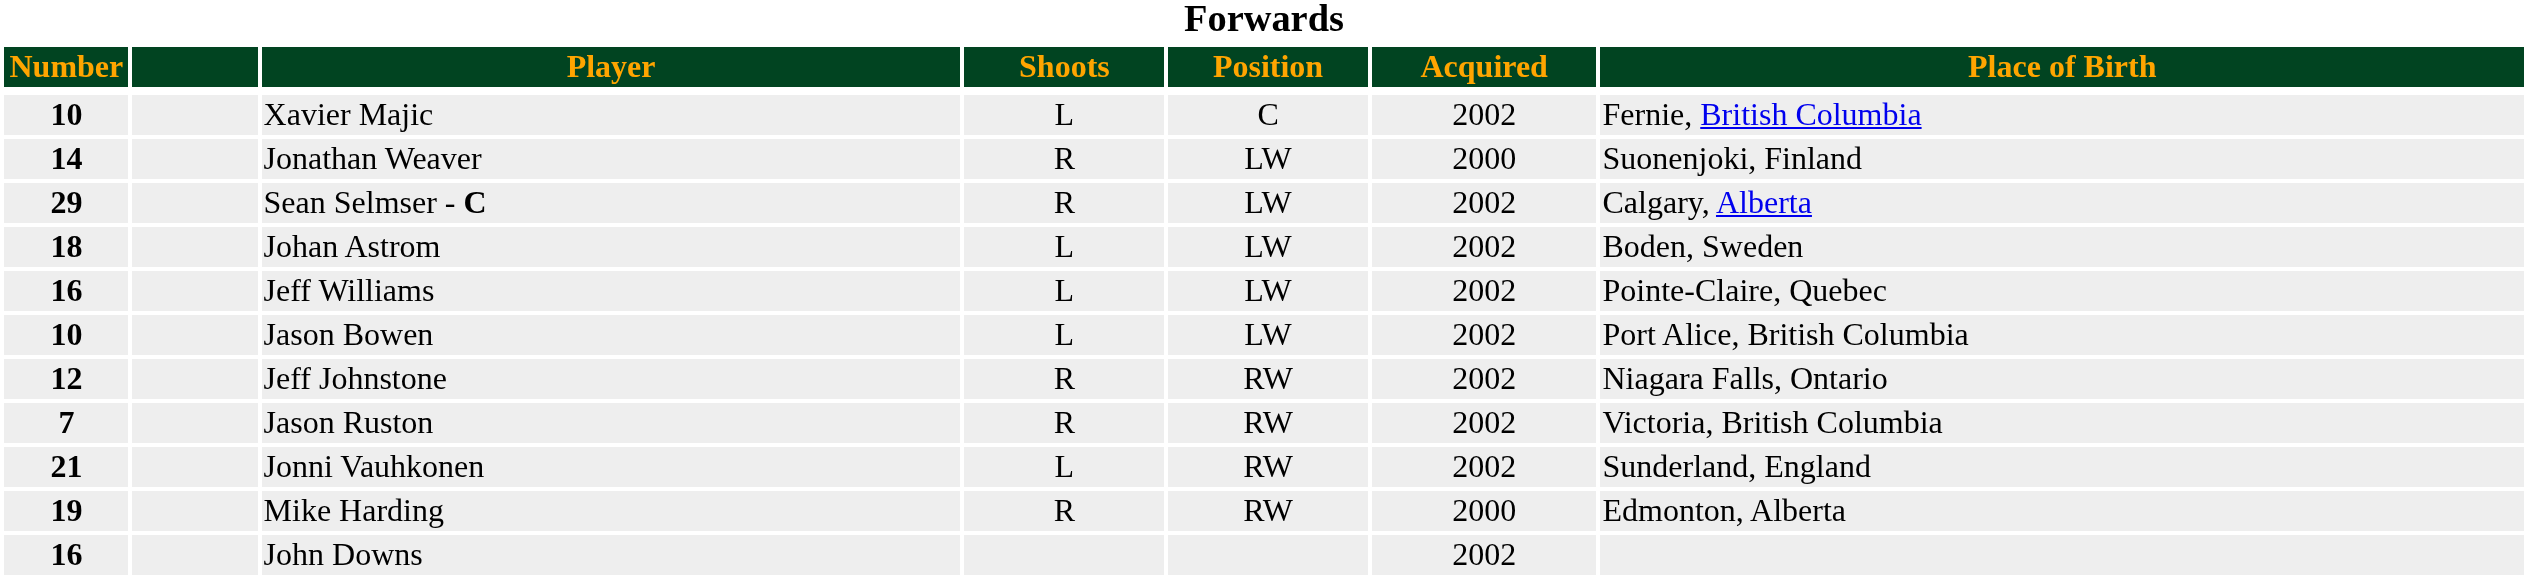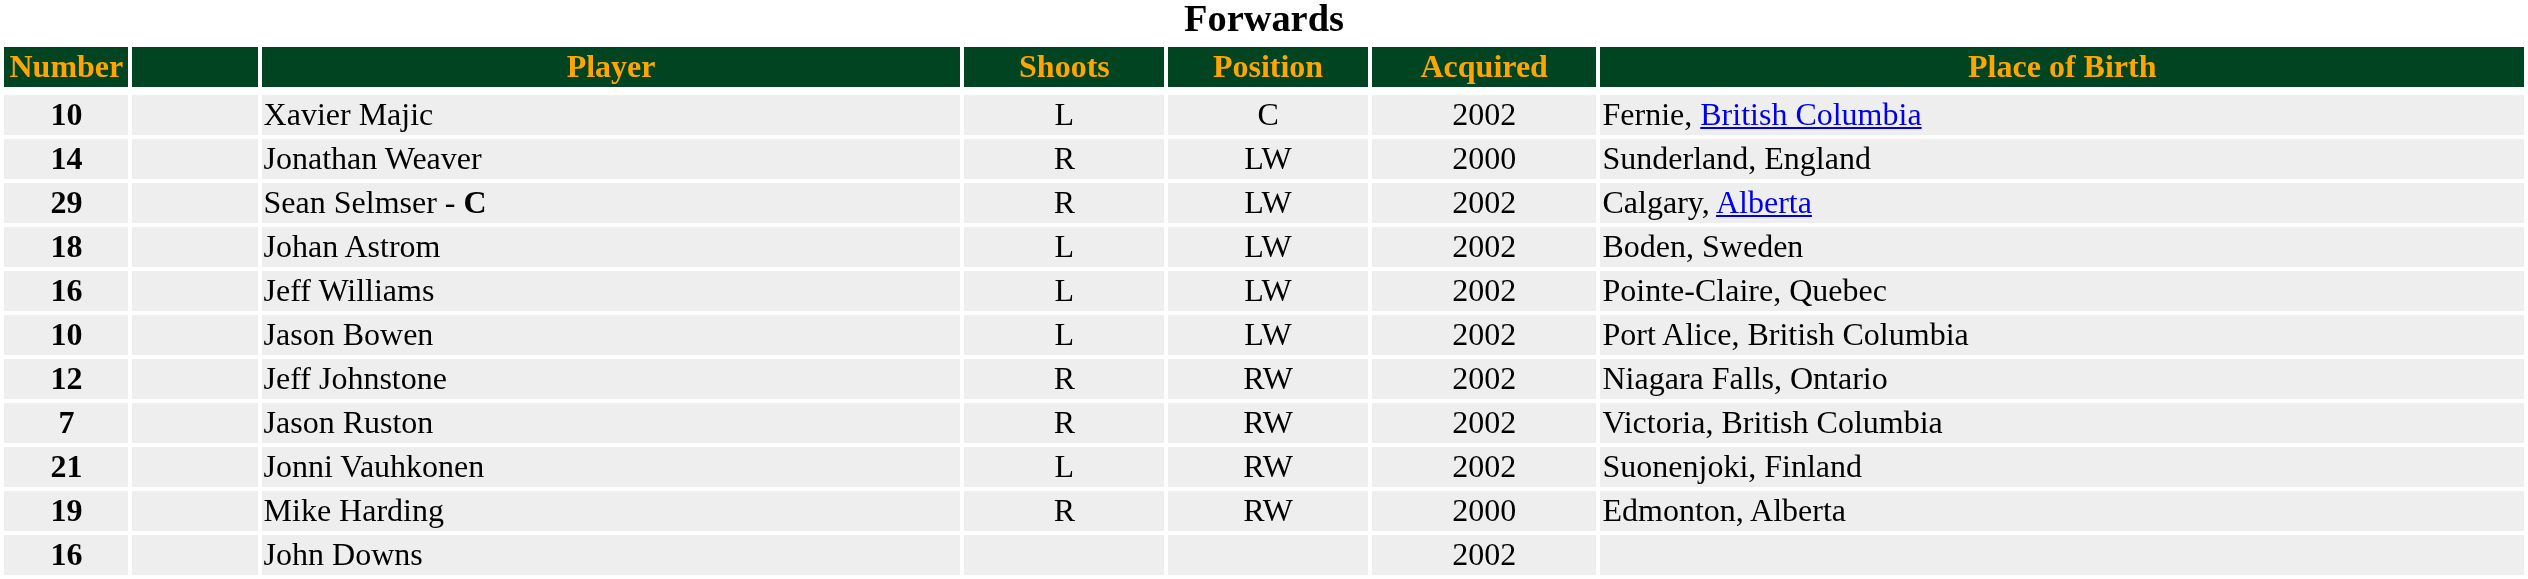 <table class="toccolours" style="width:100%">
 <tr>
 <th colspan=7><big>Forwards </big></th>
 </tr>
 <tr style="background:#014421; color:#FFA500">
 <th width=5%>Number</th>
 <th width=5%></th>
 <th !width=15%>Player</th>
 <th width=8%>Shoots</th>
 <th width=8%>Position</th>
 <th width=9%>Acquired</th>
 <th width=37%>Place of Birth</th>
 </tr>
 <tr>
 </tr>
 <tr style="background:#eee">
 <td align=center><strong>10</strong></td>
 <td align=center></td>
 <td>Xavier Majic</td>
 <td align=center>L</td>
 <td align=center>C</td>
 <td align=center>2002</td>
 <td>Fernie, <a href='#'>British Columbia</a></td>
 </tr>
 <tr style="background:#eee">
 <td align=center><strong>14</strong></td>
 <td align=center></td>
 <td>Jonathan Weaver</td>
 <td align=center>R</td>
 <td align=center>LW</td>
 <td align=center>2000</td>
-<td>Suonenjoki, Finland</td>
+<td>Sunderland, England</td>
 </tr>
 <tr style="background:#eee">
 <td align=center><strong>29</strong></td>
 <td align=center></td>
 <td>Sean Selmser - <strong>C</strong></td>
 <td align=center>R</td>
 <td align=center>LW</td>
 <td align=center>2002</td>
 <td>Calgary, <a href='#'>Alberta</a></td>
 </tr>
 <tr style="background:#eee">
 <td align=center><strong>18</strong></td>
 <td align=center></td>
 <td>Johan Astrom</td>
 <td align=center>L</td>
 <td align=center>LW</td>
 <td align=center>2002</td>
 <td>Boden, Sweden</td>
 </tr>
 <tr style="background:#eee">
 <td align=center><strong>16</strong></td>
 <td align=center></td>
 <td>Jeff Williams</td>
 <td align=center>L</td>
 <td align=center>LW</td>
 <td align=center>2002</td>
 <td>Pointe-Claire, Quebec</td>
 </tr>
 <tr style="background:#eee">
 <td align=center><strong>10</strong></td>
 <td align=center></td>
 <td>Jason Bowen</td>
 <td align=center>L</td>
 <td align=center>LW</td>
 <td align=center>2002</td>
 <td>Port Alice, British Columbia</td>
 </tr>
 <tr style="background:#eee">
 <td align=center><strong>12</strong></td>
 <td align=center></td>
 <td>Jeff Johnstone</td>
 <td align=center>R</td>
 <td align=center>RW</td>
 <td align=center>2002</td>
 <td>Niagara Falls, Ontario</td>
 </tr>
 <tr style="background:#eee">
 <td align=center><strong>7</strong></td>
 <td align=center></td>
 <td>Jason Ruston</td>
 <td align=center>R</td>
 <td align=center>RW</td>
 <td align=center>2002</td>
 <td>Victoria, British Columbia</td>
 </tr>
 <tr style="background:#eee">
 <td align=center><strong>21</strong></td>
 <td align=center></td>
 <td>Jonni Vauhkonen</td>
 <td align=center>L</td>
 <td align=center>RW</td>
 <td align=center>2002</td>
-<td>Sunderland, England</td>
+<td>Suonenjoki, Finland</td>
 </tr>
 <tr style="background:#eee">
 <td align=center><strong>19</strong></td>
 <td align=center></td>
 <td>Mike Harding</td>
 <td align=center>R</td>
 <td align=center>RW</td>
 <td align=center>2000</td>
 <td>Edmonton, Alberta</td>
 </tr>
 <tr style="background:#eee">
 <td align=center><strong>16</strong></td>
 <td align=center></td>
 <td>John Downs</td>
 <td align=center></td>
 <td align=center></td>
 <td align=center>2002</td>
 <td></td>
 </tr>
 </table>
